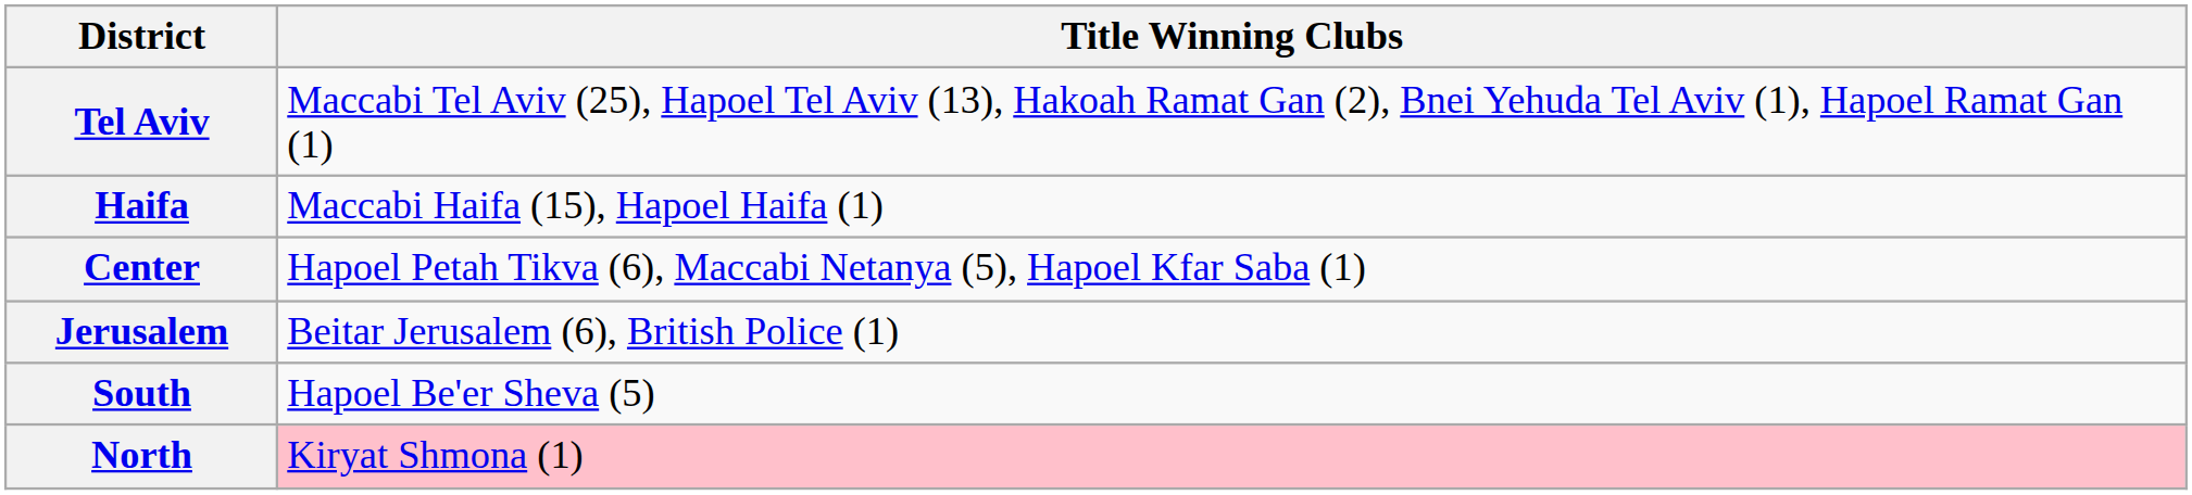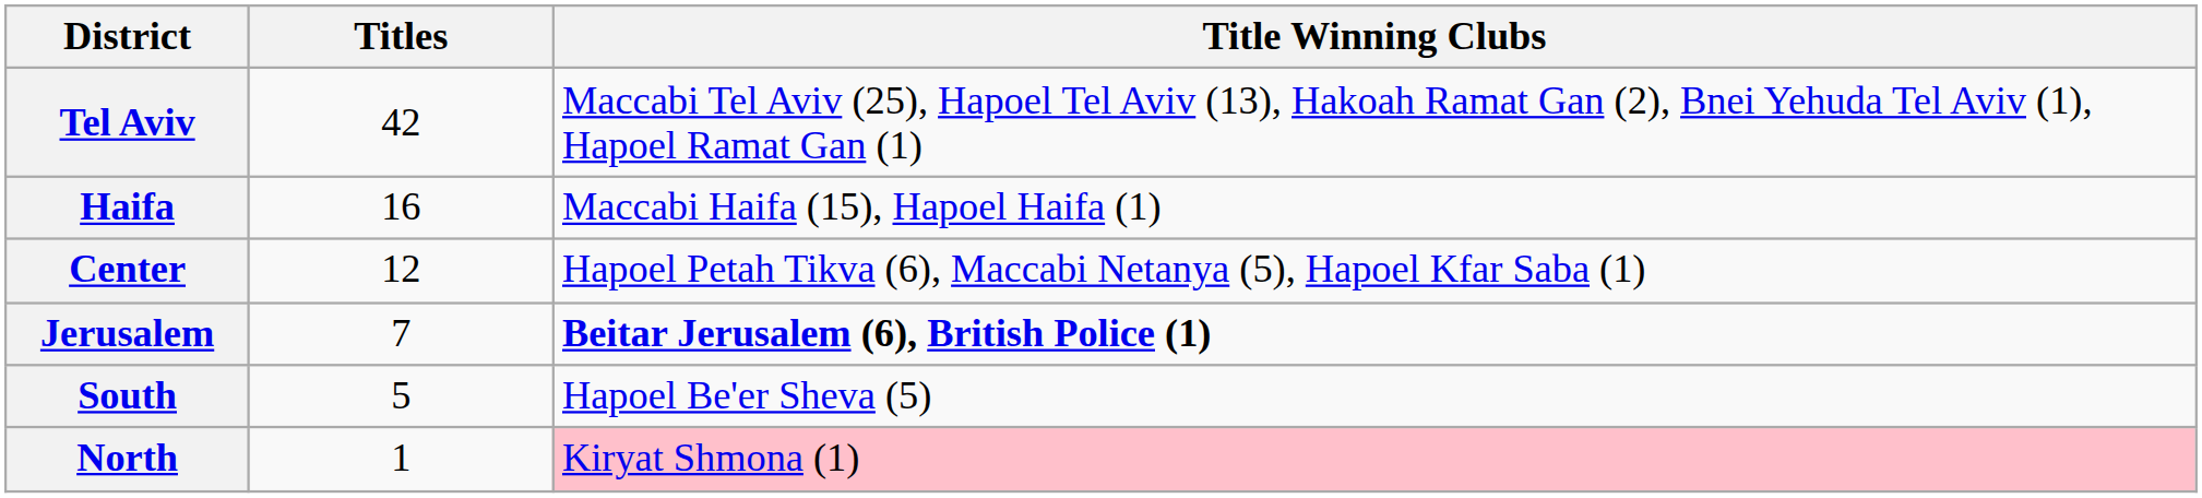 <table class="wikitable sortable plainrowheaders" style="width:70%;" style="text-align: left;">
 <tr>
 <th style="width:6%;">District</th>
+<th style="width:10%;">Titles</th>
 <th style="width:54%;">Title Winning Clubs</th>
 </tr>
 <tr>
 <th scope="row"><a href='#'>Tel Aviv</a></th>
+<td align="center">42</td>
 <td><a href='#'>Maccabi Tel Aviv</a> (25), <a href='#'>Hapoel Tel Aviv</a> (13), <a href='#'>Hakoah Ramat Gan</a> (2), <a href='#'>Bnei Yehuda Tel Aviv</a> (1), <a href='#'>Hapoel Ramat Gan</a> (1)</td>
 </tr>
 <tr>
 <th scope="row"><a href='#'>Haifa</a></th>
+<td align="center">16</td>
 <td><a href='#'>Maccabi Haifa</a> (15), <a href='#'>Hapoel Haifa</a> (1)</td>
 </tr>
 <tr>
 <th scope="row"><a href='#'>Center</a></th>
+<td align="center">12</td>
 <td><a href='#'>Hapoel Petah Tikva</a> (6), <a href='#'>Maccabi Netanya</a> (5), <a href='#'>Hapoel Kfar Saba</a> (1)</td>
 </tr>
 <tr>
 <th scope="row"><a href='#'>Jerusalem</a></th>
-<td><a href='#'>Beitar Jerusalem</a> (6), <a href='#'>British Police</a> (1)</td>
+<td align="center">7</td>
+<td><strong><a href='#'>Beitar Jerusalem</a> (6), <a href='#'>British Police</a> (1)</strong></td>
 </tr>
 <tr>
 <th scope="row"><a href='#'>South</a></th>
+<td align="center">5</td>
 <td><a href='#'>Hapoel Be'er Sheva</a> (5)</td>
 </tr>
 <tr>
 <th scope="row"><a href='#'>North</a></th>
+<td align="center">1</td>
 <td style="background: pink;"><a href='#'>Kiryat Shmona</a> (1)</td>
 </tr>
 </table>
